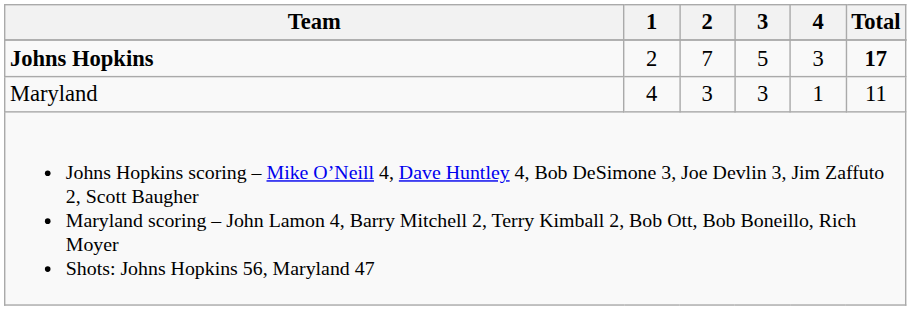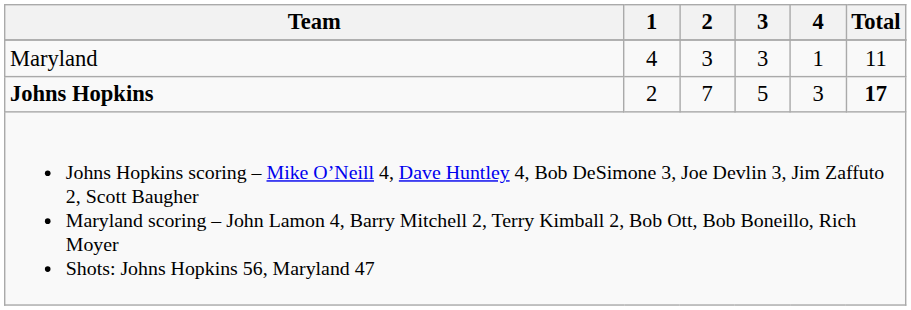 <table class="wikitable" style="text-align:center; max-width:40em">
 <tr>
 <th>Team</th>
 <th style="width:2em">1</th>
 <th style="width:2em">2</th>
 <th style="width:2em">3</th>
 <th style="width:2em">4</th>
 <th style="width:2em">Total</th>
 </tr>
 <tr>
 </tr>
 <tr>
+<td style="text-align:left">Maryland</td>
+<td>4</td>
+<td>3</td>
+<td>3</td>
+<td>1</td>
+<td>11</td>
+</tr>
+<tr>
 <td style="text-align:left"><strong>Johns Hopkins</strong></td>
 <td>2</td>
 <td>7</td>
 <td>5</td>
 <td>3</td>
 <td><strong>17</strong></td>
 </tr>
 <tr>
-<td style="text-align:left">Maryland</td>
-<td>4</td>
-<td>3</td>
-<td>3</td>
-<td>1</td>
-<td>11</td>
-</tr>
-<tr>
 <td colspan=6 style="text-align:left; font-size:88%;"><br><ul><li>Johns Hopkins scoring – <a href='#'>Mike O’Neill</a> 4, <a href='#'>Dave Huntley</a> 4, Bob DeSimone 3, Joe Devlin 3, Jim Zaffuto 2, Scott Baugher</li><li>Maryland scoring – John Lamon 4, Barry Mitchell 2, Terry Kimball 2, Bob Ott, Bob Boneillo, Rich Moyer</li><li>Shots: Johns Hopkins 56, Maryland 47</li></ul></td>
 </tr>
 </table>
